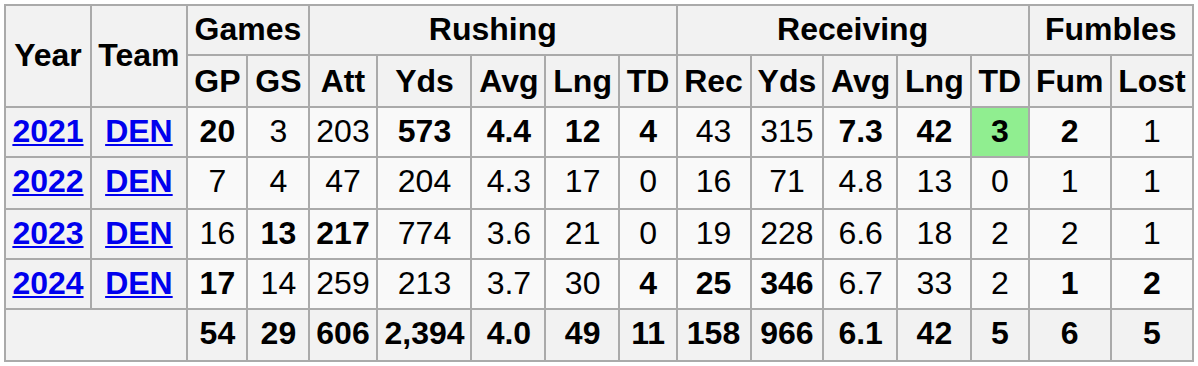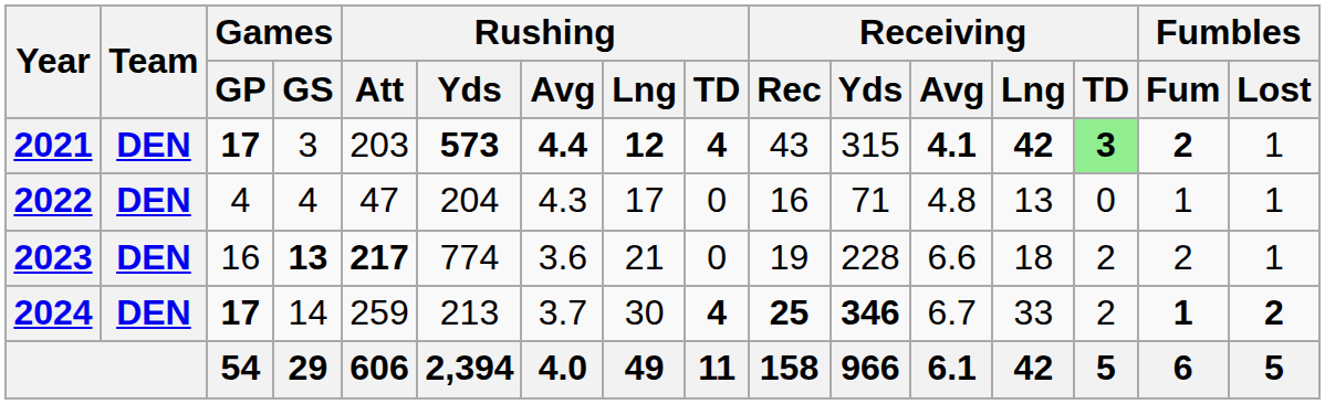 <table class="wikitable" style="text-align:center">
 <tr>
 <th rowspan="2">Year</th>
 <th rowspan="2">Team</th>
 <th colspan="2">Games</th>
 <th colspan="5">Rushing</th>
 <th colspan="5">Receiving</th>
 <th colspan="2">Fumbles</th>
 </tr>
 <tr>
 <th>GP</th>
 <th>GS</th>
 <th>Att</th>
 <th>Yds</th>
 <th>Avg</th>
 <th>Lng</th>
 <th>TD</th>
 <th>Rec</th>
 <th>Yds</th>
 <th>Avg</th>
 <th>Lng</th>
 <th>TD</th>
 <th>Fum</th>
 <th>Lost</th>
 </tr>
 <tr>
 <th><a href='#'>2021</a></th>
 <th><a href='#'>DEN</a></th>
-<td><strong>20</strong></td>
+<td><strong>17</strong></td>
 <td>3</td>
 <td>203</td>
 <td><strong>573</strong></td>
 <td><strong>4.4</strong></td>
 <td><strong>12</strong></td>
 <td><strong>4</strong></td>
 <td>43</td>
 <td>315</td>
-<td><strong>7.3</strong></td>
+<td><strong>4.1</strong></td>
 <td><strong>42</strong></td>
 <td style="background: lightgreen;"><strong>3</strong></td>
 <td><strong>2</strong></td>
 <td>1</td>
 </tr>
 <tr>
 <th><a href='#'>2022</a></th>
 <th><a href='#'>DEN</a></th>
-<td>7</td>
+<td>4</td>
 <td>4</td>
 <td>47</td>
 <td>204</td>
 <td>4.3</td>
 <td>17</td>
 <td>0</td>
 <td>16</td>
 <td>71</td>
 <td>4.8</td>
 <td>13</td>
 <td>0</td>
 <td>1</td>
 <td>1</td>
 </tr>
 <tr>
 <th><a href='#'>2023</a></th>
 <th><a href='#'>DEN</a></th>
 <td>16</td>
 <td><strong>13</strong></td>
 <td><strong>217</strong></td>
 <td>774</td>
 <td>3.6</td>
 <td>21</td>
 <td>0</td>
 <td>19</td>
 <td>228</td>
 <td>6.6</td>
 <td>18</td>
 <td>2</td>
 <td>2</td>
 <td>1</td>
 </tr>
 <tr>
 <th><a href='#'>2024</a></th>
 <th><a href='#'>DEN</a></th>
 <td><strong>17</strong></td>
 <td>14</td>
 <td>259</td>
 <td>213</td>
 <td>3.7</td>
 <td>30</td>
 <td><strong>4</strong></td>
 <td><strong>25</strong></td>
 <td><strong>346</strong></td>
 <td>6.7</td>
 <td>33</td>
 <td>2</td>
 <td><strong>1</strong></td>
 <td><strong>2</strong></td>
 </tr>
 <tr>
 <th colspan="2"></th>
 <th>54</th>
 <th>29</th>
 <th>606</th>
 <th>2,394</th>
 <th>4.0</th>
 <th>49</th>
 <th>11</th>
 <th>158</th>
 <th>966</th>
 <th>6.1</th>
 <th>42</th>
 <th>5</th>
 <th>6</th>
 <th>5</th>
 </tr>
 </table>
